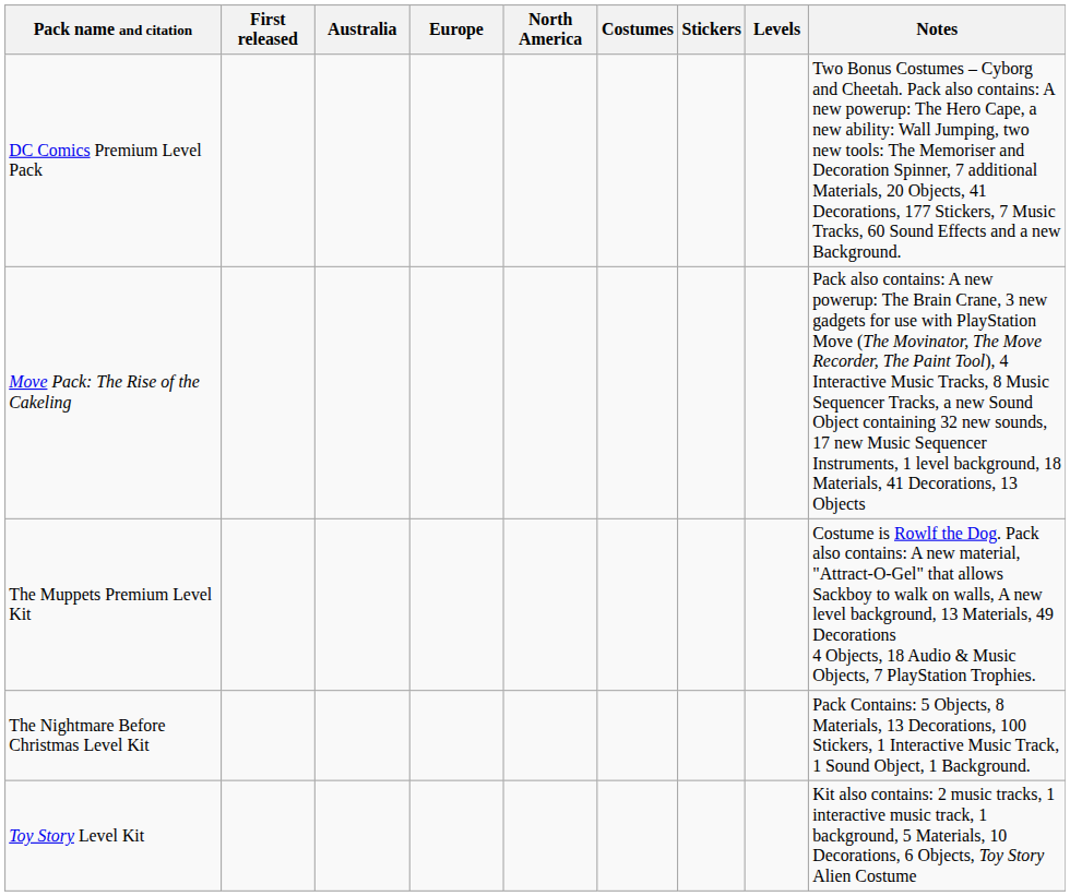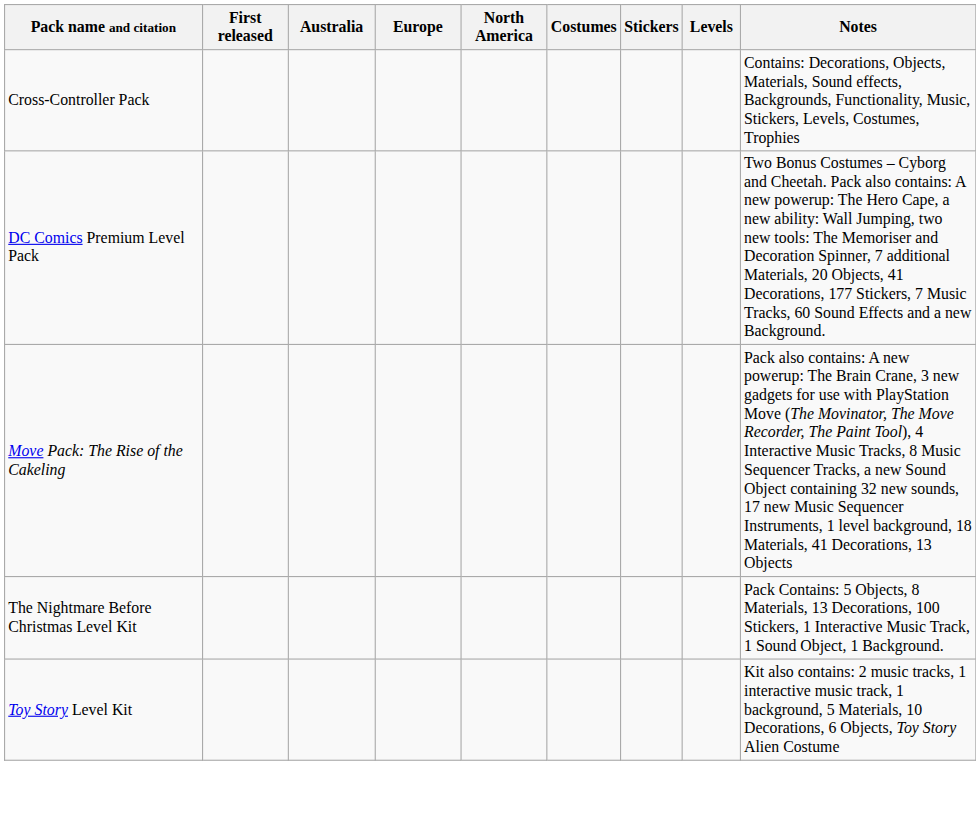 <table class="wikitable sortable" style="width:100%; text-align:center; font-size:90%;">
 <tr>
 <th width=21%>Pack name <small>and citation</small></th>
 <th width=9%>First released</th>
 <th width=9%>Australia</th>
 <th width=9%>Europe</th>
 <th width=9%>North America</th>
 <th width=6%>Costumes</th>
 <th width=6%>Stickers</th>
 <th width=6%>Levels</th>
 <th width=25%>Notes</th>
+</tr>
+<tr>
+<td align="left">Cross-Controller Pack </td>
+<td></td>
+<td></td>
+<td></td>
+<td></td>
+<td></td>
+<td></td>
+<td></td>
+<td align="left">Contains: Decorations, Objects, Materials, Sound effects, Backgrounds, Functionality, Music, Stickers, Levels, Costumes, Trophies</td>
 </tr>
 <tr>
 <td align="left"><a href='#'>DC Comics</a> Premium Level Pack </td>
 <td></td>
 <td></td>
 <td></td>
 <td></td>
 <td></td>
 <td></td>
 <td></td>
 <td align="left">Two Bonus Costumes – Cyborg and Cheetah. Pack also contains: A new powerup: The Hero Cape, a new ability: Wall Jumping, two new tools: The Memoriser and Decoration Spinner, 7 additional Materials, 20 Objects, 41 Decorations, 177 Stickers, 7 Music Tracks, 60 Sound Effects and a new Background.</td>
 </tr>
 <tr>
 <td align="left"><em><a href='#'>Move</a> Pack: The Rise of the Cakeling</em> </td>
 <td></td>
 <td></td>
 <td></td>
 <td></td>
 <td></td>
 <td></td>
 <td></td>
 <td align="left">Pack also contains: A new powerup: The Brain Crane, 3 new gadgets for use with PlayStation Move (<em>The Movinator, The Move Recorder, The Paint Tool</em>), 4 Interactive Music Tracks, 8 Music Sequencer Tracks, a new Sound Object containing 32 new sounds, 17 new Music Sequencer Instruments, 1 level background, 18 Materials, 41 Decorations, 13 Objects</td>
 </tr>
 <tr>
-<td align="left">The Muppets Premium Level Kit </td>
-<td></td>
-<td></td>
-<td></td>
-<td></td>
-<td></td>
-<td></td>
-<td></td>
-<td align="left">Costume is <a href='#'>Rowlf the Dog</a>. Pack also contains: A new material, "Attract-O-Gel" that allows Sackboy to walk on walls, A new level background, 13 Materials, 49 Decorations<br>4 Objects, 18 Audio & Music Objects, 7 PlayStation Trophies.</td>
-</tr>
-<tr>
 <td align="left">The Nightmare Before Christmas Level Kit </td>
 <td></td>
 <td></td>
 <td></td>
 <td></td>
 <td></td>
 <td></td>
 <td></td>
 <td align="left">Pack Contains: 5 Objects, 8 Materials, 13 Decorations, 100 Stickers, 1 Interactive Music Track, 1 Sound Object, 1 Background.</td>
 </tr>
 <tr>
 <td align="left"><em><a href='#'>Toy Story</a></em> Level Kit </td>
 <td></td>
 <td></td>
 <td></td>
 <td></td>
 <td></td>
 <td></td>
 <td></td>
 <td align="left">Kit also contains: 2 music tracks, 1 interactive music track, 1 background, 5 Materials, 10 Decorations, 6 Objects, <em>Toy Story</em> Alien Costume</td>
 </tr>
 </table>
